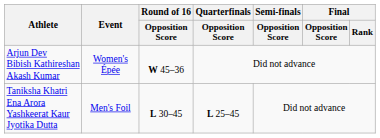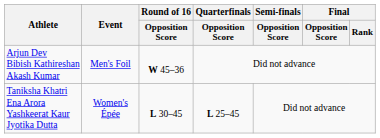 <table class=wikitable style="text-align:center; font-size:90%">
 <tr>
 <th rowspan="2">Athlete</th>
 <th rowspan="2" width="80px">Event</th>
 <th>Round of 16</th>
 <th>Quarterfinals</th>
 <th>Semi-finals</th>
 <th colspan="2">Final</th>
 </tr>
 <tr style="font-size:95%">
 <th>Opposition<br>Score</th>
 <th>Opposition<br>Score</th>
 <th>Opposition<br>Score</th>
 <th>Opposition<br>Score</th>
 <th>Rank</th>
 </tr>
 <tr>
 <td style="text-align:left"><a href='#'>Arjun Dev</a><br><a href='#'>Bibish Kathireshan</a><br><a href='#'>Akash Kumar</a></td>
-<td><a href='#'>Women's Épée</a></td>
+<td><a href='#'>Men's Foil</a></td>
 <td> <br> <strong>W</strong> 45–36</td>
 <td colspan=4>Did not advance</td>
 </tr>
 <tr>
 <td style="text-align:left"><a href='#'>Taniksha Khatri</a><br><a href='#'>Ena Arora</a><br><a href='#'>Yashkeerat Kaur</a><br><a href='#'>Jyotika Dutta</a></td>
-<td><a href='#'>Men's Foil</a></td>
+<td><a href='#'>Women's Épée</a></td>
 <td> <br> <strong>L</strong> 30–45</td>
 <td> <br><strong>L</strong> 25–45</td>
 <td colspan=3>Did not advance</td>
 </tr>
 </table>
